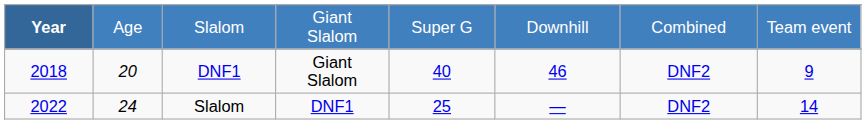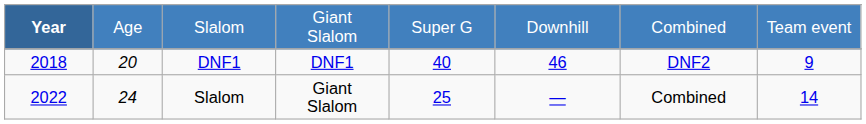 <table class="wikitable" style="font-size:95%; text-align:center; border:grey solid 1px; border-collapse:collapse;" width="40%">
 <tr style="background-color:#369; color:white;">
 <td rowspan="2" colspan="1" width="4%"><strong>Year</strong></td>
 </tr>
 <tr style="background-color:#4180be; color:white;">
 <td width="3%">Age</td>
 <td width="5%">Slalom</td>
 <td width="5%">Giant<br>Slalom</td>
 <td width="5%">Super G</td>
 <td width="5%">Downhill</td>
 <td width="5%">Combined</td>
 <td width="5%">Team event</td>
 </tr>
 <tr style="background-color:#8CB2D8; color:white;">
 </tr>
 <tr>
 <td><a href='#'>2018</a></td>
 <td><em>20</em></td>
 <td><a href='#'>DNF1</a></td>
-<td width="5%">Giant<br>Slalom</td>
+<td><a href='#'>DNF1</a></td>
 <td><a href='#'>40</a></td>
 <td><a href='#'>46</a></td>
 <td><a href='#'>DNF2</a></td>
 <td><a href='#'>9</a></td>
 </tr>
 <tr>
 <td><a href='#'>2022</a></td>
 <td><em>24</em></td>
 <td width="5%">Slalom</td>
-<td><a href='#'>DNF1</a></td>
+<td width="5%">Giant<br>Slalom</td>
 <td><a href='#'>25</a></td>
 <td><a href='#'>—</a></td>
-<td><a href='#'>DNF2</a></td>
+<td width="5%">Combined</td>
 <td><a href='#'>14</a></td>
 </tr>
 </table>
